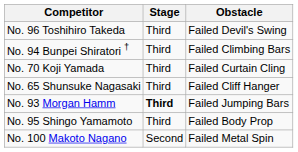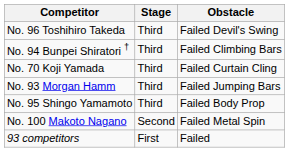 <table class="wikitable">
 <tr>
 <th>Competitor</th>
 <th>Stage</th>
 <th>Obstacle</th>
 </tr>
 <tr>
 <td>No. 96 Toshihiro Takeda</td>
 <td>Third</td>
 <td>Failed Devil's Swing</td>
 </tr>
 <tr>
 <td>No. 94 Bunpei Shiratori <sup>†</sup></td>
 <td>Third</td>
 <td>Failed Climbing Bars</td>
 </tr>
 <tr>
 <td>No. 70 Koji Yamada</td>
 <td>Third</td>
 <td>Failed Curtain Cling</td>
 </tr>
 <tr>
-<td>No. 65 Shunsuke Nagasaki</td>
+<td>No. 93 <a href='#'>Morgan Hamm</a></td>
 <td>Third</td>
-<td>Failed Cliff Hanger</td>
-</tr>
-<tr>
-<td>No. 93 <a href='#'>Morgan Hamm</a></td>
-<td><strong>Third</strong></td>
 <td>Failed Jumping Bars</td>
 </tr>
 <tr>
 <td>No. 95 Shingo Yamamoto</td>
 <td>Third</td>
 <td>Failed Body Prop</td>
 </tr>
 <tr>
 <td>No. 100 <a href='#'>Makoto Nagano</a></td>
 <td>Second</td>
 <td>Failed Metal Spin</td>
 </tr>
+<tr>
+<td><em>93 competitors</em></td>
+<td>First</td>
+<td>Failed</td>
+</tr>
 </table>
